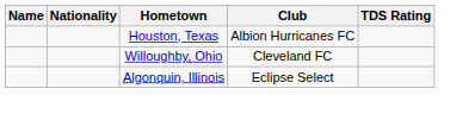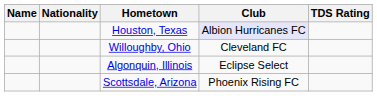 <table class="wikitable" style="font-size:90%; text-align: center;" border="1">
 <tr>
 <th>Name</th>
 <th>Nationality</th>
 <th>Hometown</th>
 <th>Club</th>
 <th>TDS Rating</th>
 </tr>
 <tr>
 <td></td>
 <td></td>
 <td><a href='#'>Houston, Texas</a></td>
-<td>Albion Hurricanes FC</td>
+<td style="background: lavender;">Albion Hurricanes FC</td>
 <td></td>
 </tr>
 <tr>
 <td></td>
 <td></td>
 <td><a href='#'>Willoughby, Ohio</a></td>
 <td>Cleveland FC</td>
 <td></td>
 </tr>
 <tr>
 <td></td>
 <td></td>
 <td><a href='#'>Algonquin, Illinois</a></td>
 <td>Eclipse Select</td>
 <td></td>
 </tr>
+<tr>
+<td></td>
+<td></td>
+<td><a href='#'>Scottsdale, Arizona</a></td>
+<td>Phoenix Rising FC</td>
+<td></td>
+</tr>
 </table>
